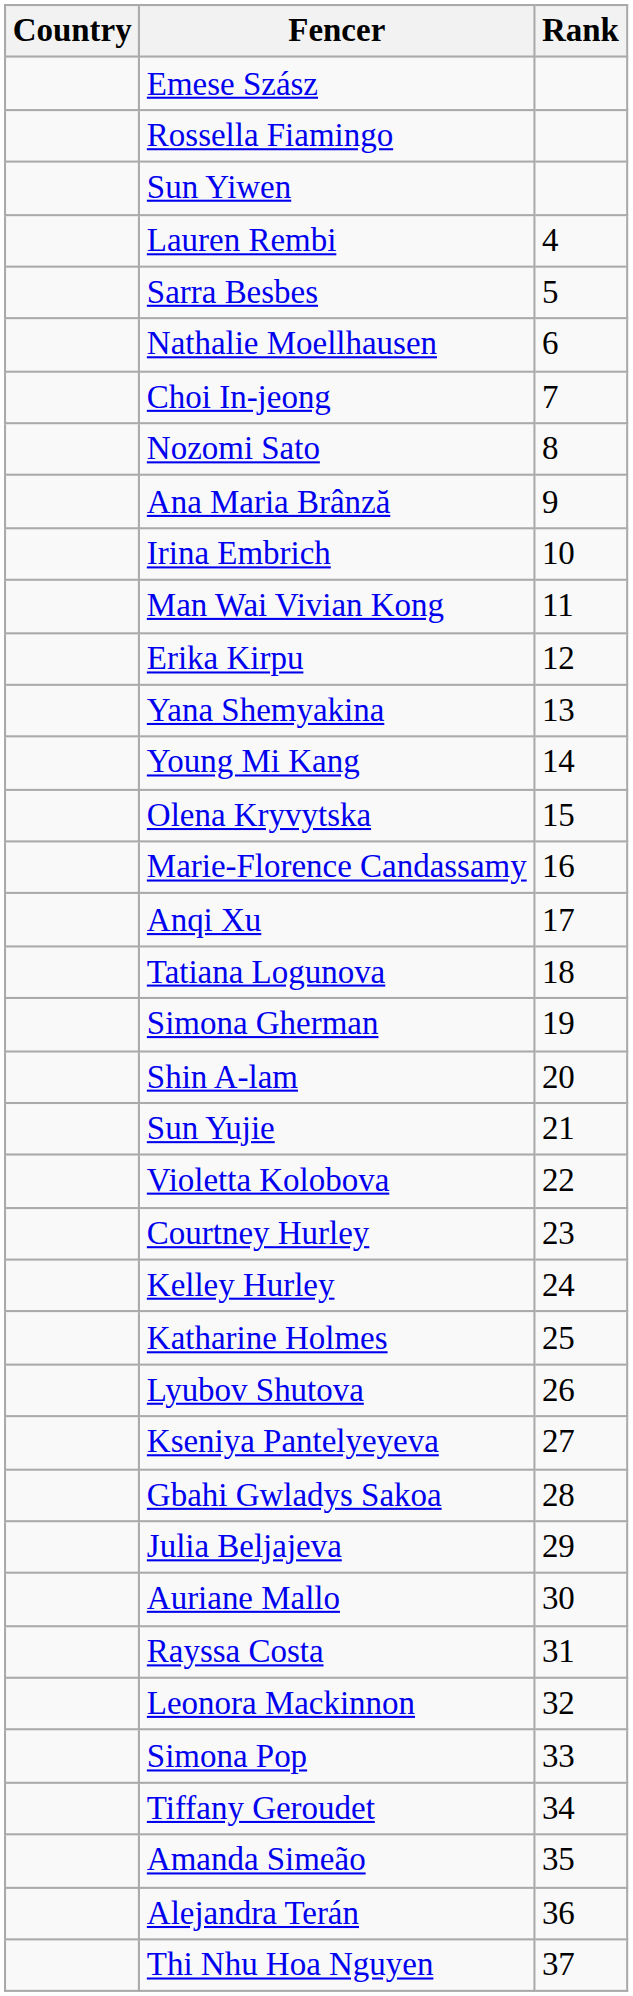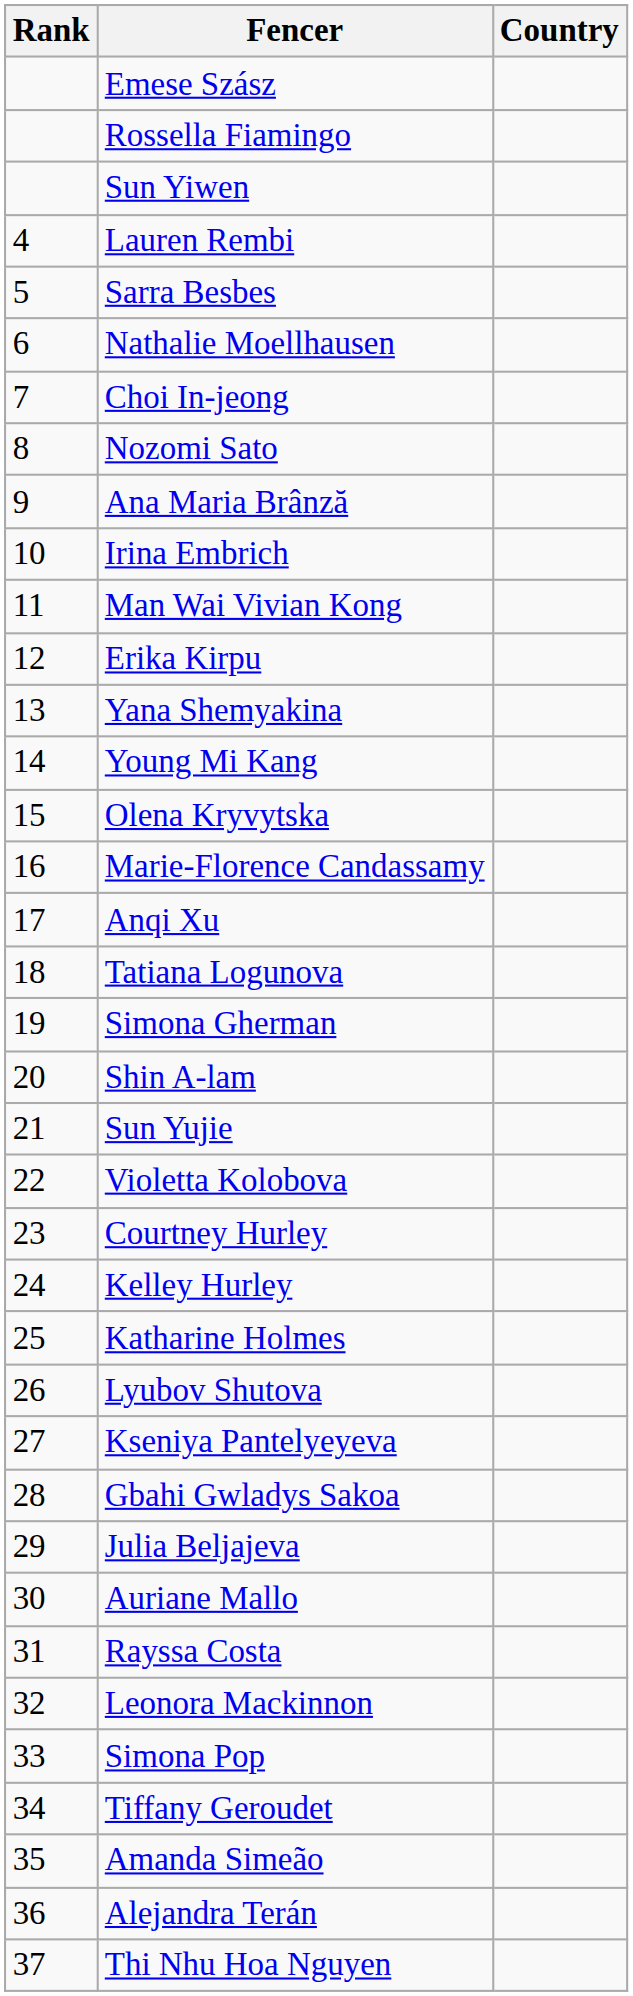 <table class="wikitable" style="text-align: left;">
 <tr>
+<th>Rank</th>
+<th>Fencer</th>
 <th>Country</th>
-<th>Fencer</th>
-<th>Rank</th>
 </tr>
 <tr>
 <td></td>
 <td><a href='#'>Emese Szász</a></td>
 <td></td>
 </tr>
 <tr>
 <td></td>
 <td><a href='#'>Rossella Fiamingo</a></td>
 <td></td>
 </tr>
 <tr>
 <td></td>
 <td><a href='#'>Sun Yiwen</a></td>
 <td></td>
 </tr>
 <tr>
+<td>4</td>
+<td><a href='#'>Lauren Rembi</a></td>
 <td></td>
-<td><a href='#'>Lauren Rembi</a></td>
-<td>4</td>
 </tr>
 <tr>
+<td>5</td>
+<td><a href='#'>Sarra Besbes</a></td>
 <td></td>
-<td><a href='#'>Sarra Besbes</a></td>
-<td>5</td>
 </tr>
 <tr>
+<td>6</td>
+<td><a href='#'>Nathalie Moellhausen</a></td>
 <td></td>
-<td><a href='#'>Nathalie Moellhausen</a></td>
-<td>6</td>
 </tr>
 <tr>
+<td>7</td>
+<td><a href='#'>Choi In-jeong</a></td>
 <td></td>
-<td><a href='#'>Choi In-jeong</a></td>
-<td>7</td>
 </tr>
 <tr>
+<td>8</td>
+<td><a href='#'>Nozomi Sato</a></td>
 <td></td>
-<td><a href='#'>Nozomi Sato</a></td>
-<td>8</td>
 </tr>
 <tr>
+<td>9</td>
+<td><a href='#'>Ana Maria Brânză</a></td>
 <td></td>
-<td><a href='#'>Ana Maria Brânză</a></td>
-<td>9</td>
 </tr>
 <tr>
+<td>10</td>
+<td><a href='#'>Irina Embrich</a></td>
 <td></td>
-<td><a href='#'>Irina Embrich</a></td>
-<td>10</td>
 </tr>
 <tr>
+<td>11</td>
+<td><a href='#'>Man Wai Vivian Kong</a></td>
 <td></td>
-<td><a href='#'>Man Wai Vivian Kong</a></td>
-<td>11</td>
 </tr>
 <tr>
+<td>12</td>
+<td><a href='#'>Erika Kirpu</a></td>
 <td></td>
-<td><a href='#'>Erika Kirpu</a></td>
-<td>12</td>
 </tr>
 <tr>
+<td>13</td>
+<td><a href='#'>Yana Shemyakina</a></td>
 <td></td>
-<td><a href='#'>Yana Shemyakina</a></td>
-<td>13</td>
 </tr>
 <tr>
+<td>14</td>
+<td><a href='#'>Young Mi Kang</a></td>
 <td></td>
-<td><a href='#'>Young Mi Kang</a></td>
-<td>14</td>
 </tr>
 <tr>
+<td>15</td>
+<td><a href='#'>Olena Kryvytska</a></td>
 <td></td>
-<td><a href='#'>Olena Kryvytska</a></td>
-<td>15</td>
 </tr>
 <tr>
+<td>16</td>
+<td><a href='#'>Marie-Florence Candassamy</a></td>
 <td></td>
-<td><a href='#'>Marie-Florence Candassamy</a></td>
-<td>16</td>
 </tr>
 <tr>
+<td>17</td>
+<td><a href='#'>Anqi Xu</a></td>
 <td></td>
-<td><a href='#'>Anqi Xu</a></td>
-<td>17</td>
 </tr>
 <tr>
+<td>18</td>
+<td><a href='#'>Tatiana Logunova</a></td>
 <td></td>
-<td><a href='#'>Tatiana Logunova</a></td>
-<td>18</td>
 </tr>
 <tr>
+<td>19</td>
+<td><a href='#'>Simona Gherman</a></td>
 <td></td>
-<td><a href='#'>Simona Gherman</a></td>
-<td>19</td>
 </tr>
 <tr>
+<td>20</td>
+<td><a href='#'>Shin A-lam</a></td>
 <td></td>
-<td><a href='#'>Shin A-lam</a></td>
-<td>20</td>
 </tr>
 <tr>
+<td>21</td>
+<td><a href='#'>Sun Yujie</a></td>
 <td></td>
-<td><a href='#'>Sun Yujie</a></td>
-<td>21</td>
 </tr>
 <tr>
+<td>22</td>
+<td><a href='#'>Violetta Kolobova</a></td>
 <td></td>
-<td><a href='#'>Violetta Kolobova</a></td>
-<td>22</td>
 </tr>
 <tr>
+<td>23</td>
+<td><a href='#'>Courtney Hurley</a></td>
 <td></td>
-<td><a href='#'>Courtney Hurley</a></td>
-<td>23</td>
 </tr>
 <tr>
+<td>24</td>
+<td><a href='#'>Kelley Hurley</a></td>
 <td></td>
-<td><a href='#'>Kelley Hurley</a></td>
-<td>24</td>
 </tr>
 <tr>
+<td>25</td>
+<td><a href='#'>Katharine Holmes</a></td>
 <td></td>
-<td><a href='#'>Katharine Holmes</a></td>
-<td>25</td>
 </tr>
 <tr>
+<td>26</td>
+<td><a href='#'>Lyubov Shutova</a></td>
 <td></td>
-<td><a href='#'>Lyubov Shutova</a></td>
-<td>26</td>
 </tr>
 <tr>
+<td>27</td>
+<td><a href='#'>Kseniya Pantelyeyeva</a></td>
 <td></td>
-<td><a href='#'>Kseniya Pantelyeyeva</a></td>
-<td>27</td>
 </tr>
 <tr>
+<td>28</td>
+<td><a href='#'>Gbahi Gwladys Sakoa</a></td>
 <td></td>
-<td><a href='#'>Gbahi Gwladys Sakoa</a></td>
-<td>28</td>
 </tr>
 <tr>
+<td>29</td>
+<td><a href='#'>Julia Beljajeva</a></td>
 <td></td>
-<td><a href='#'>Julia Beljajeva</a></td>
-<td>29</td>
 </tr>
 <tr>
+<td>30</td>
+<td><a href='#'>Auriane Mallo</a></td>
 <td></td>
-<td><a href='#'>Auriane Mallo</a></td>
-<td>30</td>
 </tr>
 <tr>
+<td>31</td>
+<td><a href='#'>Rayssa Costa</a></td>
 <td></td>
-<td><a href='#'>Rayssa Costa</a></td>
-<td>31</td>
 </tr>
 <tr>
+<td>32</td>
+<td><a href='#'>Leonora Mackinnon</a></td>
 <td></td>
-<td><a href='#'>Leonora Mackinnon</a></td>
-<td>32</td>
 </tr>
 <tr>
+<td>33</td>
+<td><a href='#'>Simona Pop</a></td>
 <td></td>
-<td><a href='#'>Simona Pop</a></td>
-<td>33</td>
 </tr>
 <tr>
+<td>34</td>
+<td><a href='#'>Tiffany Geroudet</a></td>
 <td></td>
-<td><a href='#'>Tiffany Geroudet</a></td>
-<td>34</td>
 </tr>
 <tr>
+<td>35</td>
+<td><a href='#'>Amanda Simeão</a></td>
 <td></td>
-<td><a href='#'>Amanda Simeão</a></td>
-<td>35</td>
 </tr>
 <tr>
+<td>36</td>
+<td><a href='#'>Alejandra Terán</a></td>
 <td></td>
-<td><a href='#'>Alejandra Terán</a></td>
-<td>36</td>
 </tr>
 <tr>
+<td>37</td>
+<td><a href='#'>Thi Nhu Hoa Nguyen</a></td>
 <td></td>
-<td><a href='#'>Thi Nhu Hoa Nguyen</a></td>
-<td>37</td>
 </tr>
 </table>
